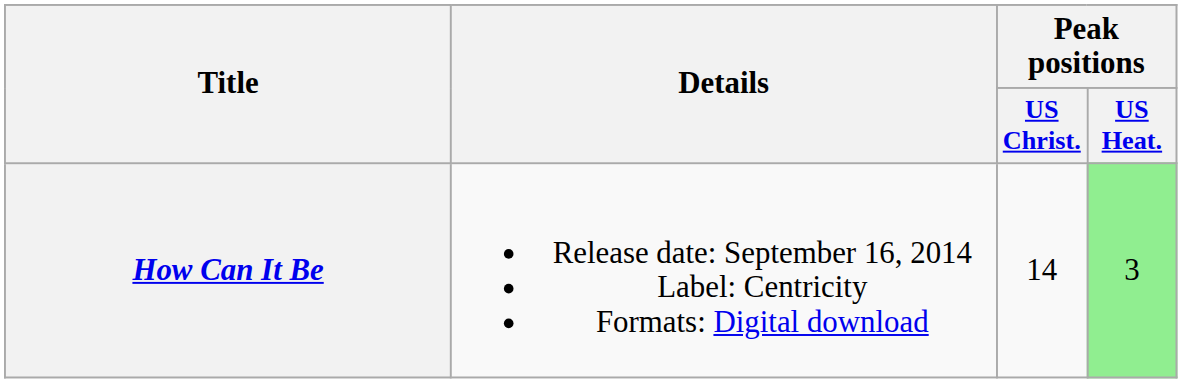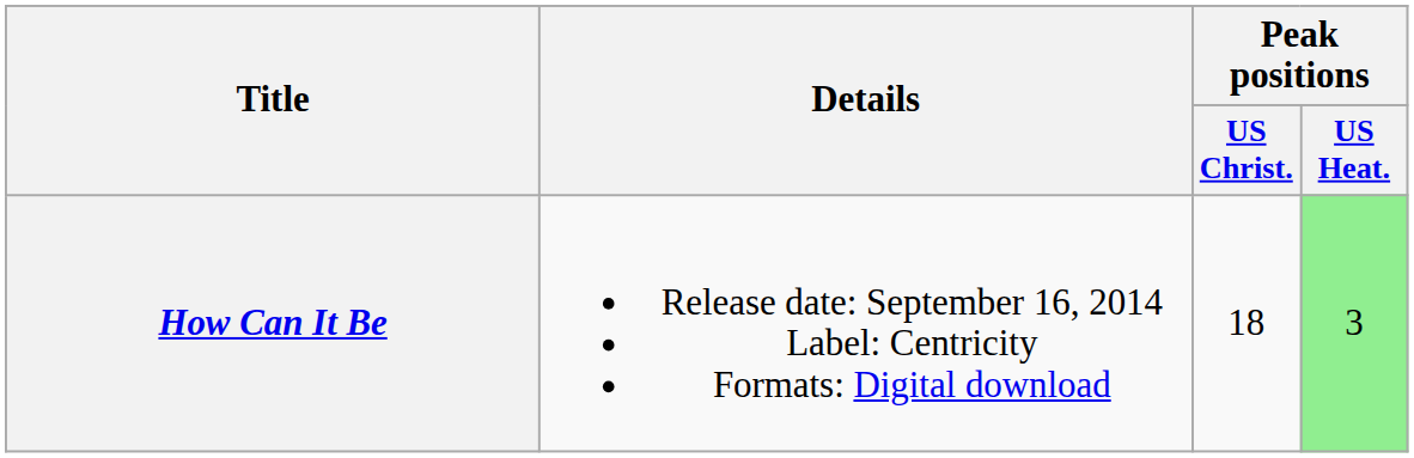 <table class="wikitable plainrowheaders" style="text-align:center;">
 <tr>
 <th scope="col" rowspan="2" style="width:15.5em;">Title</th>
 <th scope="col" rowspan="2" style="width:18.5em;">Details</th>
 <th scope="col" colspan="2">Peak positions</th>
 </tr>
 <tr>
 <th scope="col" style="width:3em;font-size:85%;"><a href='#'>US Christ.</a><br></th>
 <th scope="col" style="width:3em;font-size:85%;"><a href='#'>US Heat.</a><br></th>
 </tr>
 <tr>
 <th scope="row"><em><a href='#'>How Can It Be</a></em></th>
 <td><br><ul><li>Release date: September 16, 2014</li><li>Label: Centricity</li><li>Formats: <a href='#'>Digital download</a></li></ul></td>
-<td>14</td>
+<td>18</td>
 <td style="background: lightgreen;">3</td>
 </tr>
 </table>
